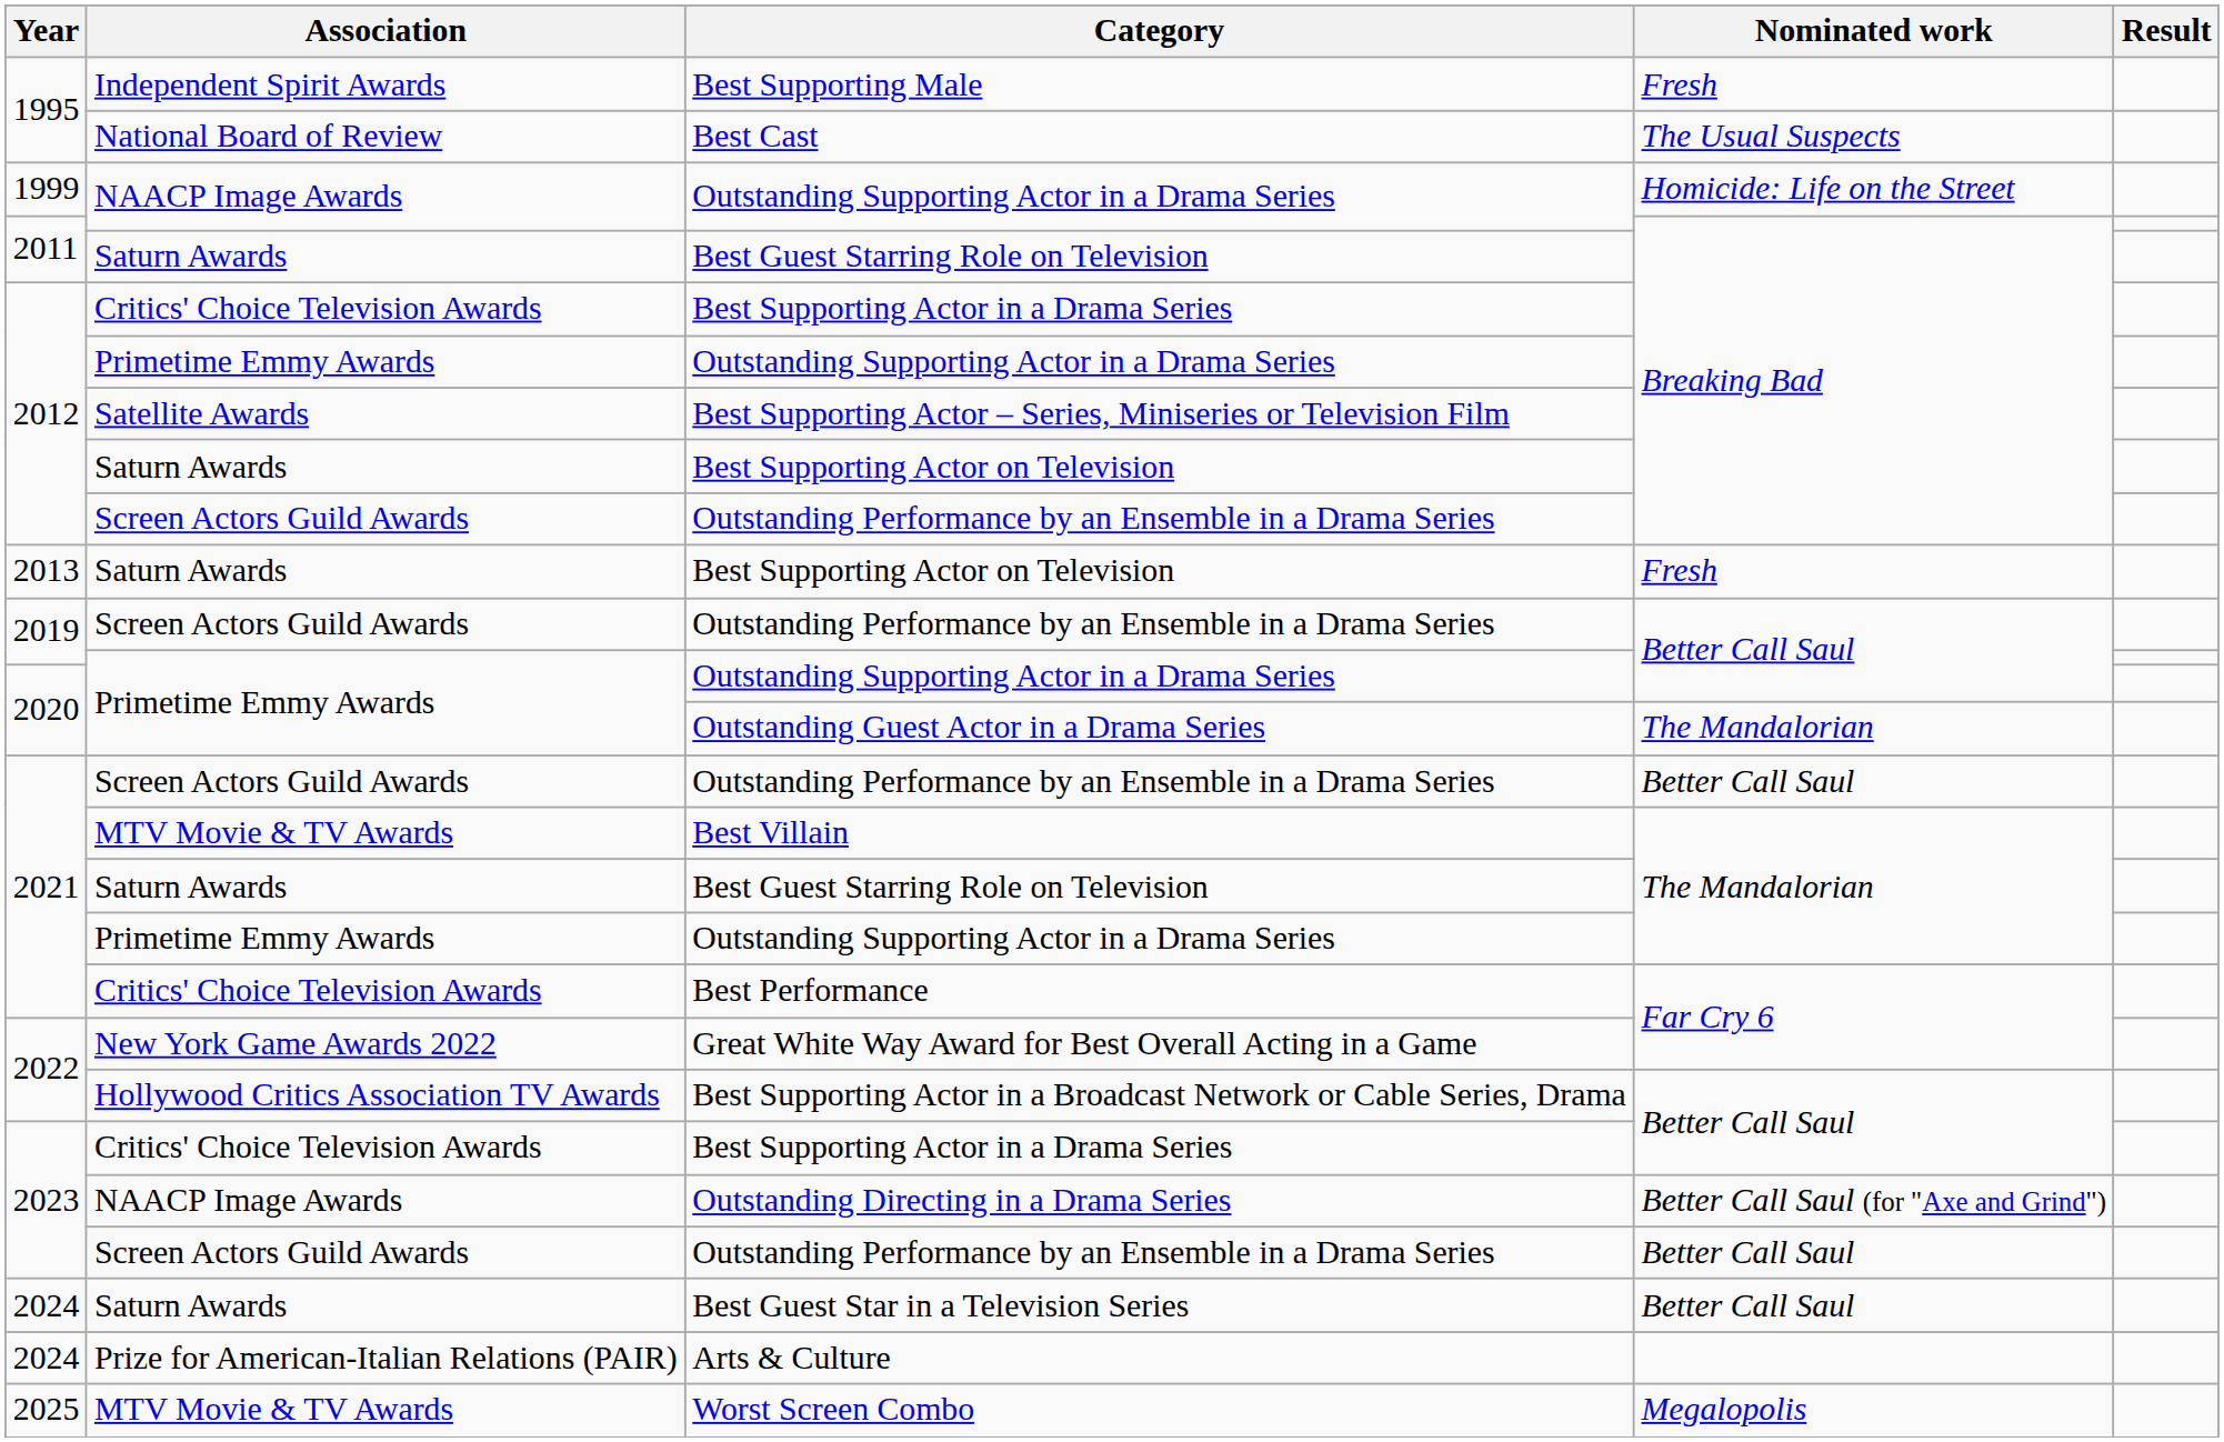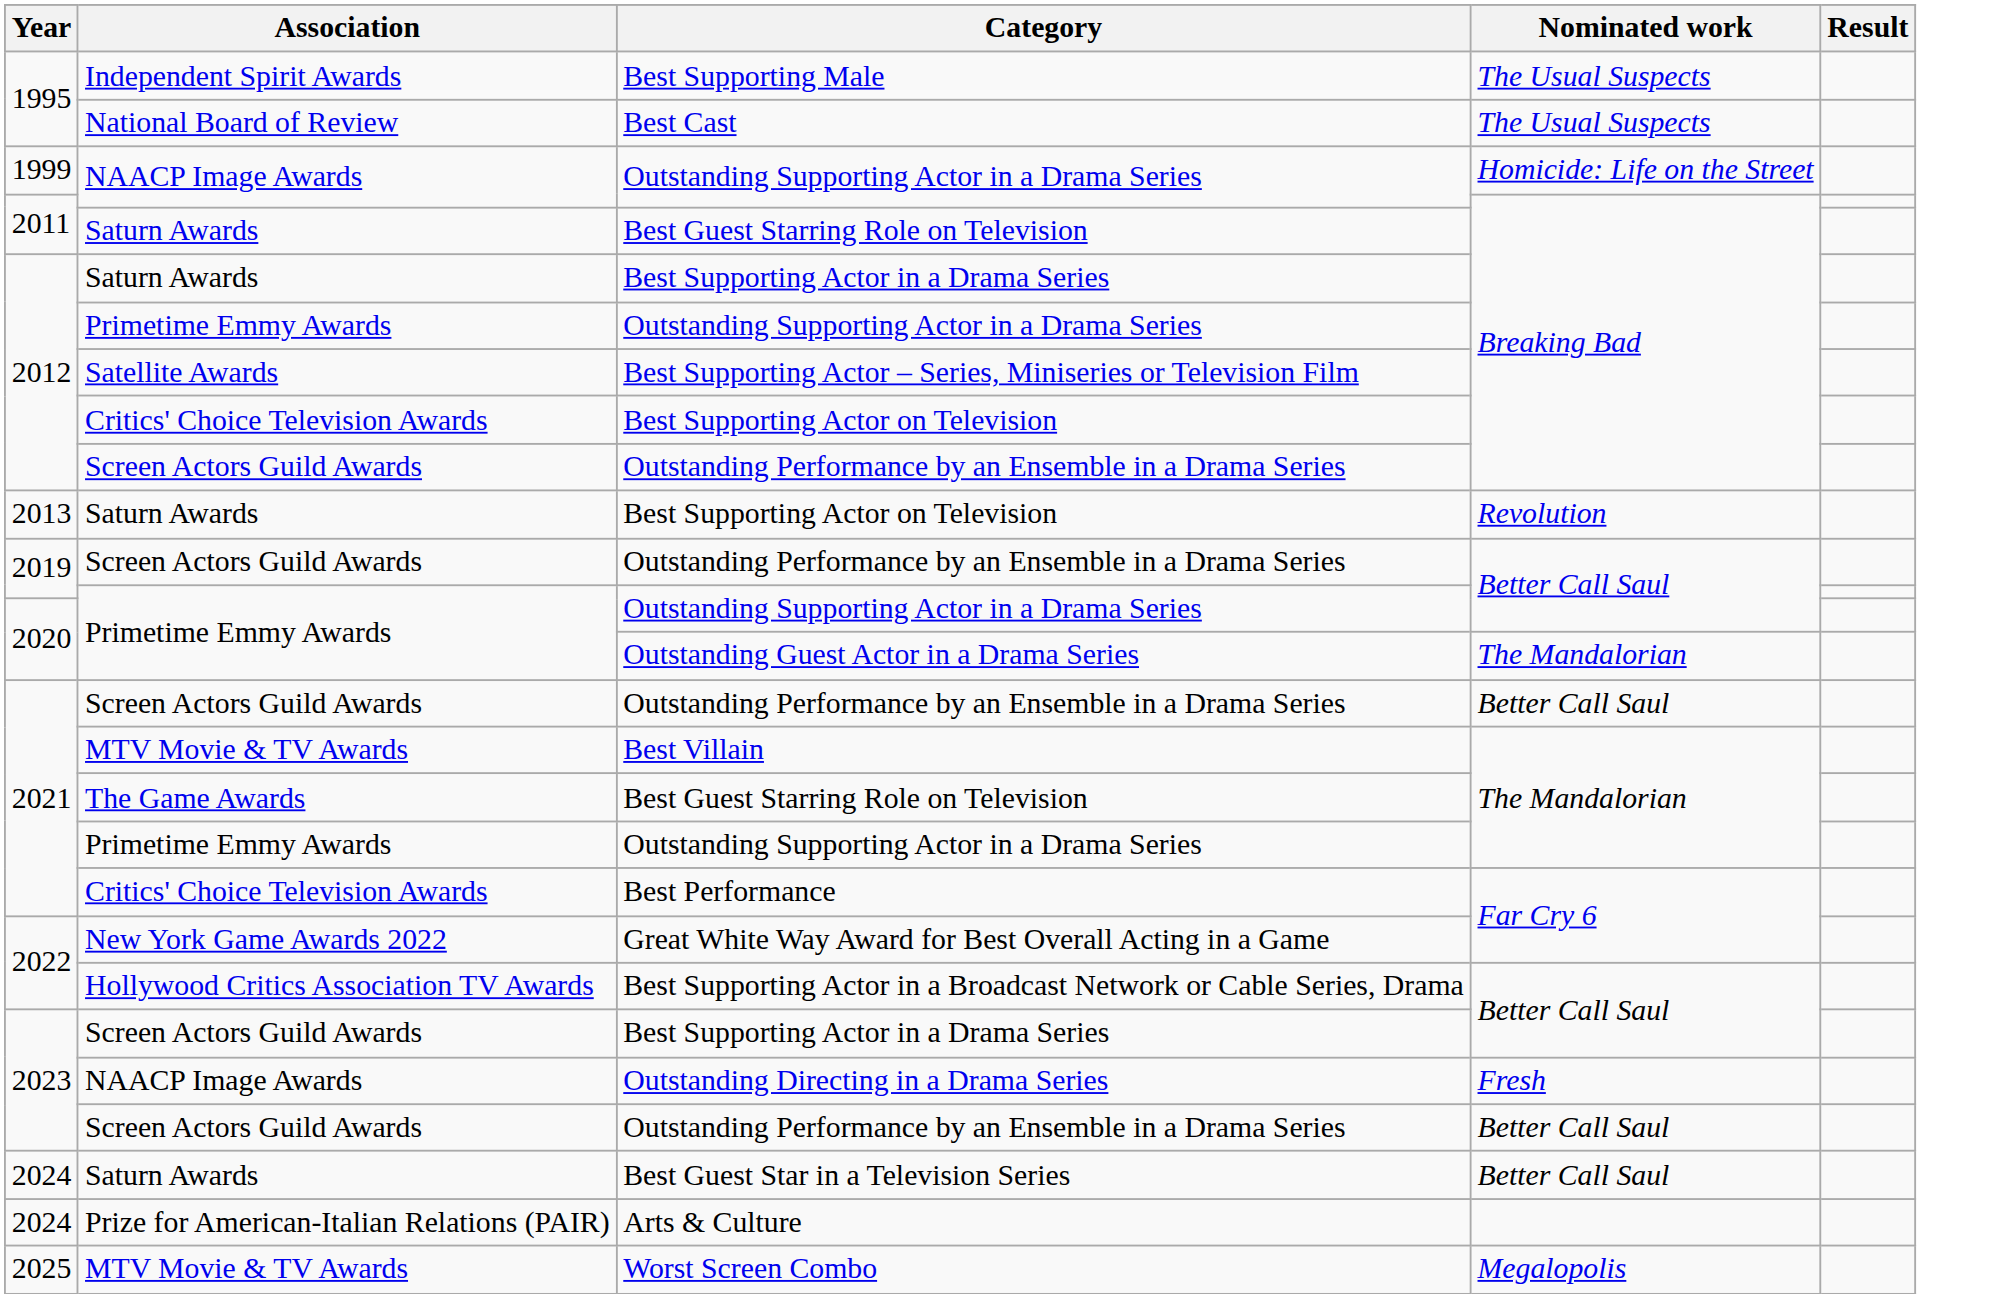 <table class="wikitable sortable">
 <tr>
 <th>Year</th>
 <th>Association</th>
 <th>Category</th>
 <th>Nominated work</th>
 <th>Result</th>
 </tr>
 <tr>
 <td rowspan="2">1995</td>
 <td><a href='#'>Independent Spirit Awards</a></td>
 <td><a href='#'>Best Supporting Male</a></td>
-<td><em><a href='#'>Fresh</a></em></td>
+<td><em><a href='#'>The Usual Suspects</a></em></td>
 <td></td>
 </tr>
 <tr>
 <td><a href='#'>National Board of Review</a></td>
 <td><a href='#'>Best Cast</a></td>
 <td><em><a href='#'>The Usual Suspects</a></em></td>
 <td></td>
 </tr>
 <tr>
 <td>1999</td>
 <td rowspan="2"><a href='#'>NAACP Image Awards</a></td>
 <td rowspan="2"><a href='#'>Outstanding Supporting Actor in a Drama Series</a></td>
 <td><em><a href='#'>Homicide: Life on the Street</a></em></td>
 <td></td>
 </tr>
 <tr>
 <td rowspan="2">2011</td>
 <td rowspan="7"><em><a href='#'>Breaking Bad</a></em></td>
 <td></td>
 </tr>
 <tr>
 <td><a href='#'>Saturn Awards</a></td>
 <td><a href='#'>Best Guest Starring Role on Television</a></td>
 <td></td>
 </tr>
 <tr>
 <td rowspan="5">2012</td>
-<td><a href='#'>Critics' Choice Television Awards</a></td>
+<td>Saturn Awards</td>
 <td><a href='#'>Best Supporting Actor in a Drama Series</a></td>
 <td></td>
 </tr>
 <tr>
 <td><a href='#'>Primetime Emmy Awards</a></td>
 <td><a href='#'>Outstanding Supporting Actor in a Drama Series</a></td>
 <td></td>
 </tr>
 <tr>
 <td><a href='#'>Satellite Awards</a></td>
 <td><a href='#'>Best Supporting Actor – Series, Miniseries or Television Film</a></td>
 <td></td>
 </tr>
 <tr>
-<td>Saturn Awards</td>
+<td><a href='#'>Critics' Choice Television Awards</a></td>
 <td><a href='#'>Best Supporting Actor on Television</a></td>
 <td></td>
 </tr>
 <tr>
 <td><a href='#'>Screen Actors Guild Awards</a></td>
 <td><a href='#'>Outstanding Performance by an Ensemble in a Drama Series</a></td>
 <td></td>
 </tr>
 <tr>
 <td>2013</td>
 <td>Saturn Awards</td>
 <td>Best Supporting Actor on Television</td>
-<td><em><a href='#'>Fresh</a></em></td>
+<td><em><a href='#'>Revolution</a></em></td>
 <td></td>
 </tr>
 <tr>
 <td rowspan="2">2019</td>
 <td>Screen Actors Guild Awards</td>
 <td>Outstanding Performance by an Ensemble in a Drama Series</td>
 <td rowspan="3"><em><a href='#'>Better Call Saul</a></em></td>
 <td></td>
 </tr>
 <tr>
 <td rowspan="3">Primetime Emmy Awards</td>
 <td rowspan="2"><a href='#'>Outstanding Supporting Actor in a Drama Series</a></td>
 <td></td>
 </tr>
 <tr>
 <td rowspan="2">2020</td>
 <td></td>
 </tr>
 <tr>
 <td><a href='#'>Outstanding Guest Actor in a Drama Series</a></td>
 <td><em><a href='#'>The Mandalorian</a></em></td>
 <td></td>
 </tr>
 <tr>
 <td rowspan="5">2021</td>
 <td>Screen Actors Guild Awards</td>
 <td>Outstanding Performance by an Ensemble in a Drama Series</td>
 <td><em>Better Call Saul</em></td>
 <td></td>
 </tr>
 <tr>
 <td><a href='#'>MTV Movie & TV Awards</a></td>
 <td><a href='#'>Best Villain</a></td>
 <td rowspan="3"><em>The Mandalorian</em></td>
 <td></td>
 </tr>
 <tr>
-<td>Saturn Awards</td>
+<td><a href='#'>The Game Awards</a></td>
 <td>Best Guest Starring Role on Television</td>
 <td></td>
 </tr>
 <tr>
 <td>Primetime Emmy Awards</td>
 <td>Outstanding Supporting Actor in a Drama Series</td>
 <td></td>
 </tr>
 <tr>
 <td><a href='#'>Critics' Choice Television Awards</a></td>
 <td>Best Performance</td>
 <td rowspan="2"><em><a href='#'>Far Cry 6</a></em></td>
 <td></td>
 </tr>
 <tr>
 <td rowspan="2">2022</td>
 <td><a href='#'>New York Game Awards 2022</a></td>
 <td>Great White Way Award for Best Overall Acting in a Game</td>
 <td></td>
 </tr>
 <tr>
 <td><a href='#'>Hollywood Critics Association TV Awards</a></td>
 <td>Best Supporting Actor in a Broadcast Network or Cable Series, Drama</td>
 <td rowspan="2"><em>Better Call Saul</em></td>
 <td></td>
 </tr>
 <tr>
 <td rowspan="3">2023</td>
-<td>Critics' Choice Television Awards</td>
+<td>Screen Actors Guild Awards</td>
 <td>Best Supporting Actor in a Drama Series</td>
 <td></td>
 </tr>
 <tr>
 <td>NAACP Image Awards</td>
 <td><a href='#'>Outstanding Directing in a Drama Series</a></td>
-<td><em>Better Call Saul</em> <small>(for "<a href='#'>Axe and Grind</a>")</small></td>
+<td><em><a href='#'>Fresh</a></em></td>
 <td></td>
 </tr>
 <tr>
 <td>Screen Actors Guild Awards</td>
 <td>Outstanding Performance by an Ensemble in a Drama Series</td>
 <td><em>Better Call Saul</em></td>
 <td></td>
 </tr>
 <tr>
 <td>2024</td>
 <td>Saturn Awards</td>
 <td>Best Guest Star in a Television Series</td>
 <td><em>Better Call Saul</em></td>
 <td></td>
 </tr>
 <tr>
 <td>2024</td>
 <td>Prize for American-Italian Relations (PAIR)</td>
 <td>Arts & Culture</td>
 <td></td>
 <td></td>
 </tr>
 <tr>
 <td>2025</td>
 <td><a href='#'>MTV Movie & TV Awards</a></td>
 <td><a href='#'>Worst Screen Combo</a></td>
 <td><em><a href='#'>Megalopolis</a></em></td>
 <td></td>
 </tr>
 </table>
